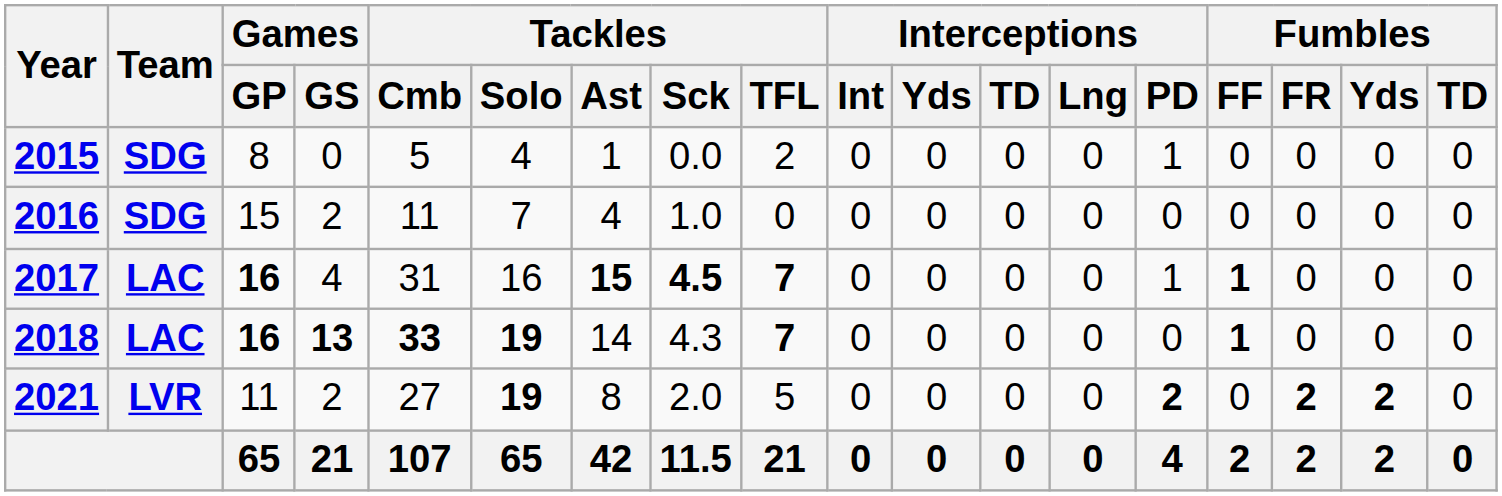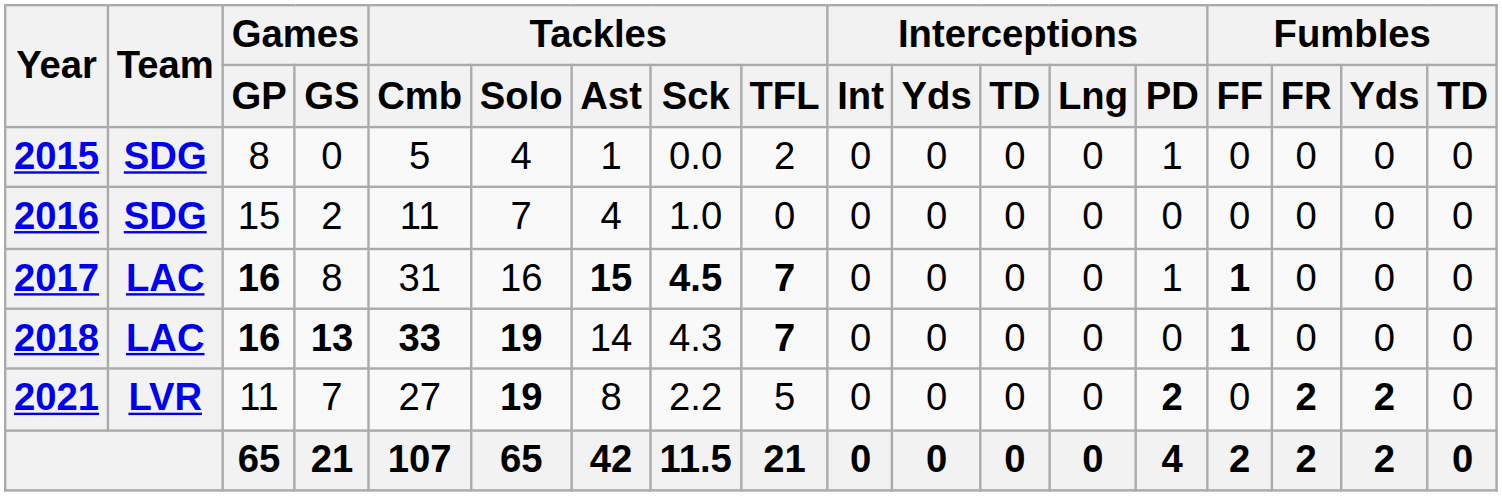 <table class="wikitable" style="text-align:center">
 <tr>
 <th rowspan="2">Year</th>
 <th rowspan="2">Team</th>
 <th colspan="2">Games</th>
 <th colspan="5">Tackles</th>
 <th colspan="5">Interceptions</th>
 <th colspan="4">Fumbles</th>
 </tr>
 <tr>
 <th>GP</th>
 <th>GS</th>
 <th>Cmb</th>
 <th>Solo</th>
 <th>Ast</th>
 <th>Sck</th>
 <th>TFL</th>
 <th>Int</th>
 <th>Yds</th>
 <th>TD</th>
 <th>Lng</th>
 <th>PD</th>
 <th>FF</th>
 <th>FR</th>
 <th>Yds</th>
 <th>TD</th>
 </tr>
 <tr>
 <th><a href='#'>2015</a></th>
 <th><a href='#'>SDG</a></th>
 <td>8</td>
 <td>0</td>
 <td>5</td>
 <td>4</td>
 <td>1</td>
 <td>0.0</td>
 <td>2</td>
 <td>0</td>
 <td>0</td>
 <td>0</td>
 <td>0</td>
 <td>1</td>
 <td>0</td>
 <td>0</td>
 <td>0</td>
 <td>0</td>
 </tr>
 <tr>
 <th><a href='#'>2016</a></th>
 <th><a href='#'>SDG</a></th>
 <td>15</td>
 <td>2</td>
 <td>11</td>
 <td>7</td>
 <td>4</td>
 <td>1.0</td>
 <td>0</td>
 <td>0</td>
 <td>0</td>
 <td>0</td>
 <td>0</td>
 <td>0</td>
 <td>0</td>
 <td>0</td>
 <td>0</td>
 <td>0</td>
 </tr>
 <tr>
 <th><a href='#'>2017</a></th>
 <th><a href='#'>LAC</a></th>
 <td><strong>16</strong></td>
-<td>4</td>
+<td>8</td>
 <td>31</td>
 <td>16</td>
 <td><strong>15</strong></td>
 <td><strong>4.5</strong></td>
 <td><strong>7</strong></td>
 <td>0</td>
 <td>0</td>
 <td>0</td>
 <td>0</td>
 <td>1</td>
 <td><strong>1</strong></td>
 <td>0</td>
 <td>0</td>
 <td>0</td>
 </tr>
 <tr>
 <th><a href='#'>2018</a></th>
 <th><a href='#'>LAC</a></th>
 <td><strong>16</strong></td>
 <td><strong>13</strong></td>
 <td><strong>33</strong></td>
 <td><strong>19</strong></td>
 <td>14</td>
 <td>4.3</td>
 <td><strong>7</strong></td>
 <td>0</td>
 <td>0</td>
 <td>0</td>
 <td>0</td>
 <td>0</td>
 <td><strong>1</strong></td>
 <td>0</td>
 <td>0</td>
 <td>0</td>
 </tr>
 <tr>
 <th><a href='#'>2021</a></th>
 <th><a href='#'>LVR</a></th>
 <td>11</td>
-<td>2</td>
+<td>7</td>
 <td>27</td>
 <td><strong>19</strong></td>
 <td>8</td>
-<td>2.0</td>
+<td>2.2</td>
 <td>5</td>
 <td>0</td>
 <td>0</td>
 <td>0</td>
 <td>0</td>
 <td><strong>2</strong></td>
 <td>0</td>
 <td><strong>2</strong></td>
 <td><strong>2</strong></td>
 <td>0</td>
 </tr>
 <tr>
 <th colspan="2"></th>
 <th>65</th>
 <th>21</th>
 <th>107</th>
 <th>65</th>
 <th>42</th>
 <th>11.5</th>
 <th>21</th>
 <th>0</th>
 <th>0</th>
 <th>0</th>
 <th>0</th>
 <th>4</th>
 <th>2</th>
 <th>2</th>
 <th>2</th>
 <th>0</th>
 </tr>
 </table>
